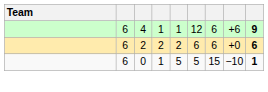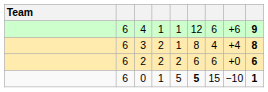 <table class="wikitable" style="text-align: center;">
 <tr>
 <th width=165 style="text-align:left;">Team</th>
 <th width=20></th>
 <th width=20></th>
 <th width=20></th>
 <th width=20></th>
 <th width=20></th>
 <th width=20></th>
 <th width=20></th>
 <th width=20></th>
 </tr>
 <tr style="background:#ccffcc;">
 <td style="text-align:left;"></td>
 <td>6</td>
 <td>4</td>
 <td>1</td>
 <td>1</td>
 <td>12</td>
 <td>6</td>
 <td>+6</td>
 <td><strong>9</strong></td>
 </tr>
 <tr style="background:#ffebad;">
 <td style="text-align:left;"></td>
 <td>6</td>
+<td>3</td>
+<td>2</td>
+<td>1</td>
+<td>8</td>
+<td>4</td>
+<td>+4</td>
+<td><strong>8</strong></td>
+</tr>
+<tr style="background:#ffebad;">
+<td style="text-align:left;"></td>
+<td>6</td>
 <td>2</td>
 <td>2</td>
 <td>2</td>
 <td>6</td>
 <td>6</td>
 <td>+0</td>
 <td><strong>6</strong></td>
 </tr>
 <tr>
 <td style="text-align:left;"></td>
 <td>6</td>
 <td>0</td>
 <td>1</td>
 <td>5</td>
-<td>5</td>
+<td><strong>5</strong></td>
 <td>15</td>
 <td>−10</td>
 <td><strong>1</strong></td>
 </tr>
 </table>
